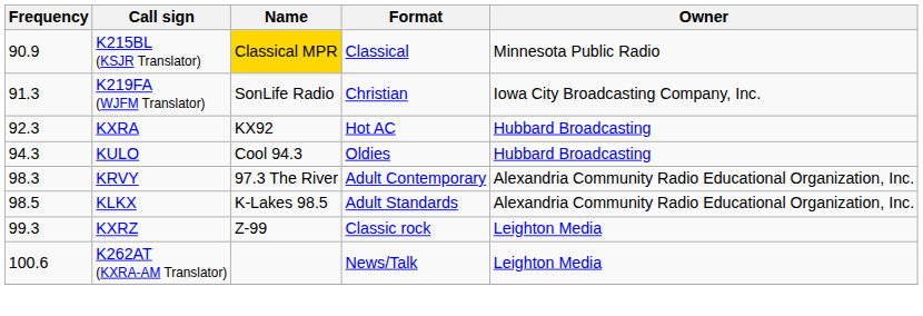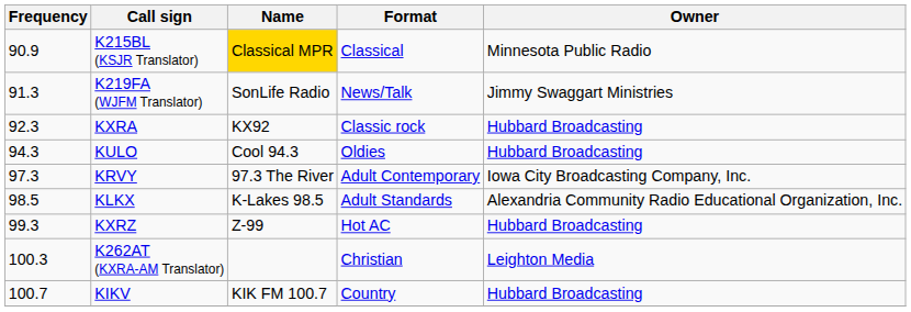 <table class="wikitable">
 <tr>
 <th>Frequency</th>
 <th>Call sign</th>
 <th>Name</th>
 <th>Format</th>
 <th>Owner</th>
 </tr>
 <tr>
 <td>90.9</td>
 <td><a href='#'>K215BL</a><br><small>(<a href='#'>KSJR</a> Translator)</small></td>
 <td style="background: gold;">Classical MPR</td>
 <td><a href='#'>Classical</a></td>
 <td>Minnesota Public Radio</td>
 </tr>
 <tr>
 <td>91.3</td>
 <td><a href='#'>K219FA</a><br><small>(<a href='#'>WJFM</a> Translator)</small></td>
 <td>SonLife Radio</td>
-<td><a href='#'>Christian</a></td>
-<td>Iowa City Broadcasting Company, Inc.</td>
+<td><a href='#'>News/Talk</a></td>
+<td>Jimmy Swaggart Ministries</td>
 </tr>
 <tr>
 <td>92.3</td>
 <td><a href='#'>KXRA</a></td>
 <td>KX92</td>
-<td><a href='#'>Hot AC</a></td>
+<td><a href='#'>Classic rock</a></td>
 <td><a href='#'>Hubbard Broadcasting</a></td>
 </tr>
 <tr>
 <td>94.3</td>
 <td><a href='#'>KULO</a></td>
 <td>Cool 94.3</td>
 <td><a href='#'>Oldies</a></td>
 <td><a href='#'>Hubbard Broadcasting</a></td>
 </tr>
 <tr>
-<td>98.3</td>
+<td>97.3</td>
 <td><a href='#'>KRVY</a></td>
 <td>97.3 The River</td>
 <td><a href='#'>Adult Contemporary</a></td>
-<td>Alexandria Community Radio Educational Organization, Inc.</td>
+<td>Iowa City Broadcasting Company, Inc.</td>
 </tr>
 <tr>
 <td>98.5</td>
 <td><a href='#'>KLKX</a></td>
 <td>K-Lakes 98.5</td>
 <td><a href='#'>Adult Standards</a></td>
 <td>Alexandria Community Radio Educational Organization, Inc.</td>
 </tr>
 <tr>
 <td>99.3</td>
 <td><a href='#'>KXRZ</a></td>
 <td>Z-99</td>
-<td><a href='#'>Classic rock</a></td>
+<td><a href='#'>Hot AC</a></td>
+<td><a href='#'>Hubbard Broadcasting</a></td>
+</tr>
+<tr>
+<td>100.3</td>
+<td><a href='#'>K262AT</a><br><small>(<a href='#'>KXRA-AM</a> Translator)</small></td>
+<td></td>
+<td><a href='#'>Christian</a></td>
 <td><a href='#'>Leighton Media</a></td>
 </tr>
 <tr>
-<td>100.6</td>
-<td><a href='#'>K262AT</a><br><small>(<a href='#'>KXRA-AM</a> Translator)</small></td>
-<td></td>
-<td><a href='#'>News/Talk</a></td>
-<td><a href='#'>Leighton Media</a></td>
+<td>100.7</td>
+<td><a href='#'>KIKV</a></td>
+<td>KIK FM 100.7</td>
+<td><a href='#'>Country</a></td>
+<td><a href='#'>Hubbard Broadcasting</a></td>
 </tr>
 <tr>
 </tr>
 </table>
